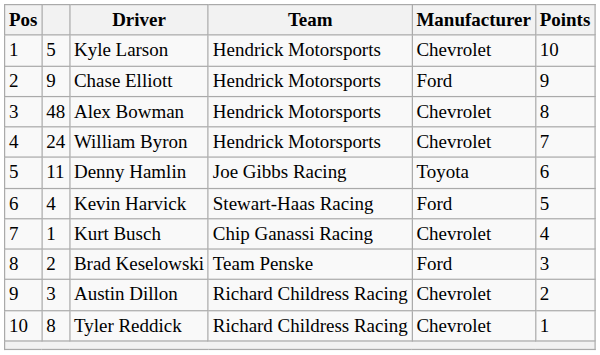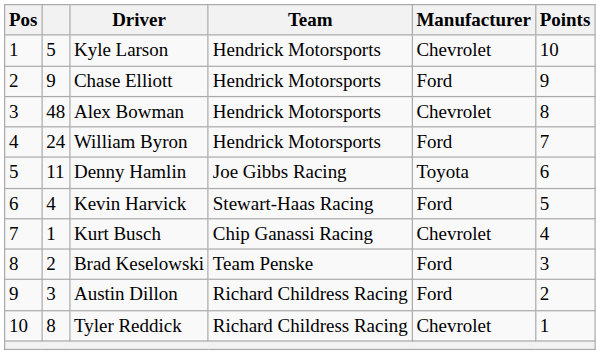 <table class="wikitable" style="font-size:98%">
 <tr>
 <th>Pos</th>
 <th></th>
 <th>Driver</th>
 <th>Team</th>
 <th>Manufacturer</th>
 <th>Points</th>
 </tr>
 <tr>
 <td>1</td>
 <td>5</td>
 <td>Kyle Larson</td>
 <td>Hendrick Motorsports</td>
 <td>Chevrolet</td>
 <td>10</td>
 </tr>
 <tr>
 <td>2</td>
 <td>9</td>
 <td>Chase Elliott</td>
 <td>Hendrick Motorsports</td>
 <td>Ford</td>
 <td>9</td>
 </tr>
 <tr>
 <td>3</td>
 <td>48</td>
 <td>Alex Bowman</td>
 <td>Hendrick Motorsports</td>
 <td>Chevrolet</td>
 <td>8</td>
 </tr>
 <tr>
 <td>4</td>
 <td>24</td>
 <td>William Byron</td>
 <td>Hendrick Motorsports</td>
-<td>Chevrolet</td>
+<td>Ford</td>
 <td>7</td>
 </tr>
 <tr>
 <td>5</td>
 <td>11</td>
 <td>Denny Hamlin</td>
 <td>Joe Gibbs Racing</td>
 <td>Toyota</td>
 <td>6</td>
 </tr>
 <tr>
 <td>6</td>
 <td>4</td>
 <td>Kevin Harvick</td>
 <td>Stewart-Haas Racing</td>
 <td>Ford</td>
 <td>5</td>
 </tr>
 <tr>
 <td>7</td>
 <td>1</td>
 <td>Kurt Busch</td>
 <td>Chip Ganassi Racing</td>
 <td>Chevrolet</td>
 <td>4</td>
 </tr>
 <tr>
 <td>8</td>
 <td>2</td>
 <td>Brad Keselowski</td>
 <td>Team Penske</td>
 <td>Ford</td>
 <td>3</td>
 </tr>
 <tr>
 <td>9</td>
 <td>3</td>
 <td>Austin Dillon</td>
 <td>Richard Childress Racing</td>
-<td>Chevrolet</td>
+<td>Ford</td>
 <td>2</td>
 </tr>
 <tr>
 <td>10</td>
 <td>8</td>
 <td>Tyler Reddick</td>
 <td>Richard Childress Racing</td>
 <td>Chevrolet</td>
 <td>1</td>
 </tr>
 <tr>
 <th colspan="6"></th>
 </tr>
 </table>
